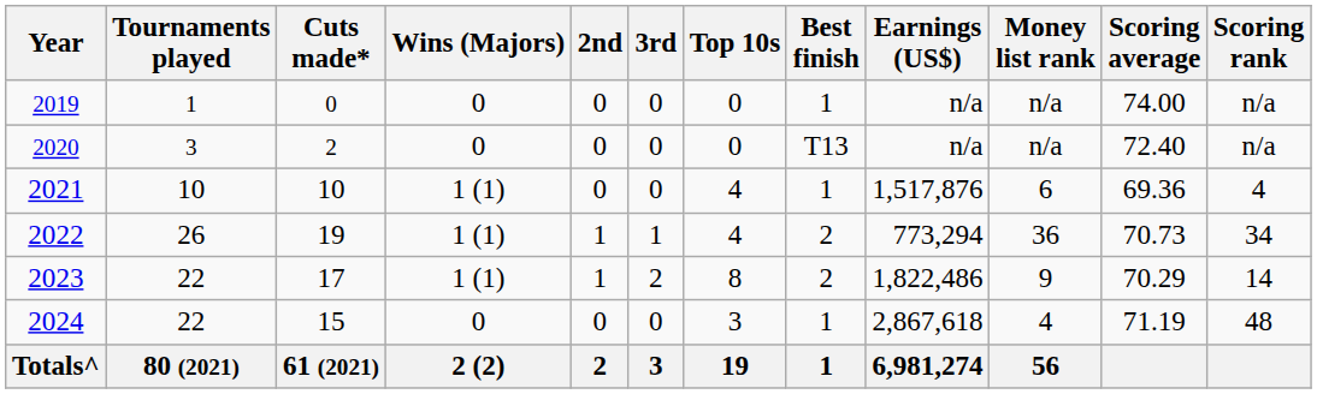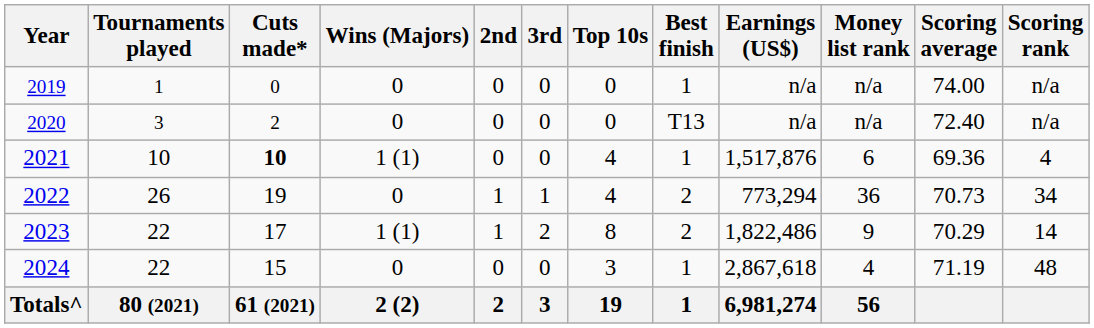 <table class="wikitable" style="text-align:center; ">
 <tr>
 <th>Year</th>
 <th>Tournaments <br>played</th>
 <th>Cuts <br>made*</th>
 <th>Wins (Majors)</th>
 <th>2nd</th>
 <th>3rd</th>
 <th>Top 10s</th>
 <th>Best <br>finish</th>
 <th>Earnings<br>(US$)</th>
 <th>Money <br>list rank</th>
 <th>Scoring<br>average</th>
 <th>Scoring<br>rank</th>
 </tr>
 <tr>
 <td><small><a href='#'>2019</a></small></td>
 <td><small>1</small></td>
 <td><small>0</small></td>
 <td>0</td>
 <td>0</td>
 <td>0</td>
 <td>0</td>
 <td>1 </td>
 <td align=right>n/a</td>
 <td>n/a</td>
 <td>74.00</td>
 <td>n/a</td>
 </tr>
 <tr>
 <td><small><a href='#'>2020</a></small></td>
 <td><small>3</small></td>
 <td><small>2</small></td>
 <td>0</td>
 <td>0</td>
 <td>0</td>
 <td>0</td>
 <td>T13</td>
 <td align=right>n/a</td>
 <td>n/a</td>
 <td>72.40</td>
 <td>n/a</td>
 </tr>
 <tr>
 <td><a href='#'>2021</a></td>
 <td>10</td>
-<td>10</td>
+<td><strong>10</strong></td>
 <td>1 (1)</td>
 <td>0</td>
 <td>0</td>
 <td>4</td>
 <td>1</td>
 <td align=right>1,517,876</td>
 <td>6</td>
 <td>69.36</td>
 <td>4</td>
 </tr>
 <tr>
 <td><a href='#'>2022</a></td>
 <td>26</td>
 <td>19</td>
-<td>1 (1) </td>
+<td>0</td>
 <td>1</td>
 <td>1</td>
 <td>4</td>
 <td>2</td>
 <td align=right>773,294</td>
 <td>36</td>
 <td>70.73</td>
 <td>34</td>
 </tr>
 <tr>
 <td><a href='#'>2023</a></td>
 <td>22 </td>
 <td>17 </td>
 <td>1 (1) </td>
 <td>1 </td>
 <td>2 </td>
 <td>8 </td>
 <td>2 </td>
 <td align=right>1,822,486  </td>
 <td>9 </td>
 <td>70.29 </td>
 <td>14 </td>
 </tr>
 <tr>
 <td><a href='#'>2024</a></td>
 <td>22</td>
 <td>15 </td>
 <td>0 </td>
 <td>0 </td>
 <td>0 </td>
 <td>3 </td>
 <td>1 </td>
 <td align=right>2,867,618 </td>
 <td>4 </td>
 <td>71.19 </td>
 <td>48 </td>
 </tr>
 <tr>
 <th>Totals^</th>
 <th>80 <small>(2021)</small> </th>
 <th>61 <small>(2021)</small> </th>
 <th>2 (2)   </th>
 <th>2   </th>
 <th>3   </th>
 <th>19   </th>
 <th>1  </th>
 <th align=right>6,981,274  </th>
 <th>56 </th>
 <th></th>
 <th></th>
 </tr>
 </table>
